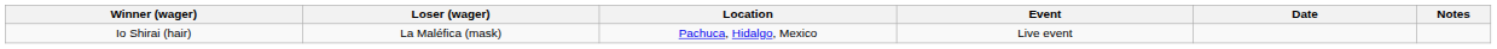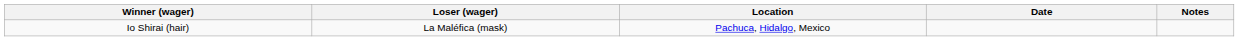 <table class="wikitable" style="width:100%;">
 <tr>
 <th width=20%>Winner (wager)</th>
 <th width=20%>Loser (wager)</th>
 <th width=20%>Location</th>
-<th width=20%>Event</th>
 <th width=15%>Date</th>
 <th width=5%>Notes</th>
 </tr>
 <tr style="text-align:center;">
 <td>Io Shirai (hair)</td>
 <td>La Maléfica (mask)</td>
 <td><a href='#'>Pachuca</a>, <a href='#'>Hidalgo</a>, Mexico</td>
-<td>Live event</td>
 <td></td>
 <td></td>
 </tr>
 </table>
